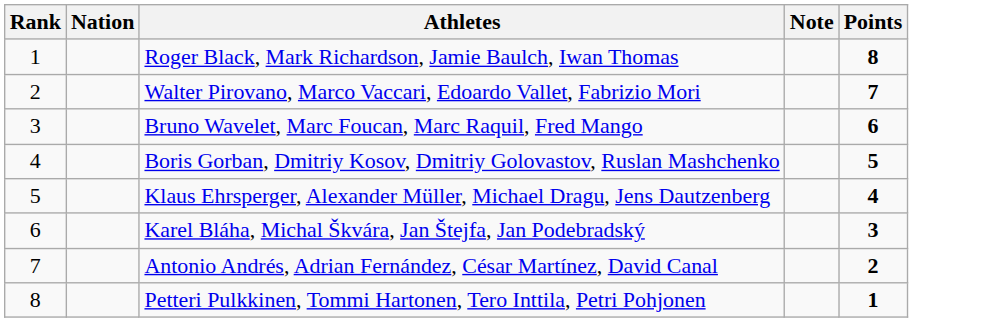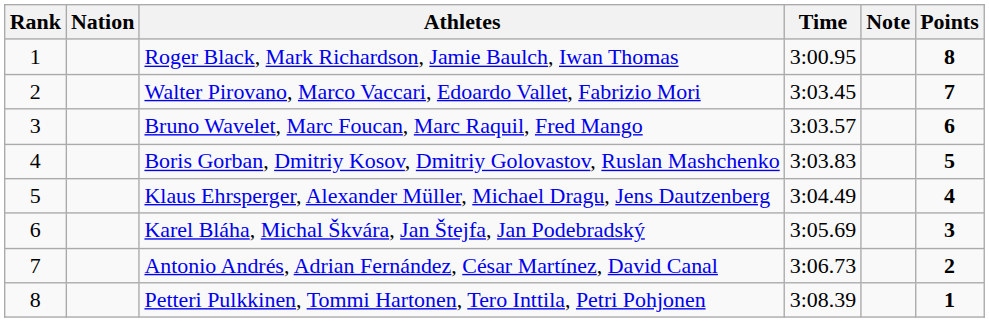 <table class="wikitable sortable" style="text-align:center">
 <tr>
 <th>Rank</th>
 <th>Nation</th>
 <th>Athletes</th>
+<th>Time</th>
 <th>Note</th>
 <th>Points</th>
 </tr>
 <tr>
 <td>1</td>
 <td align=left></td>
 <td align=left><a href='#'>Roger Black</a>, <a href='#'>Mark Richardson</a>, <a href='#'>Jamie Baulch</a>, <a href='#'>Iwan Thomas</a></td>
+<td>3:00.95</td>
 <td></td>
 <td><strong>8</strong></td>
 </tr>
 <tr>
 <td>2</td>
 <td align=left></td>
 <td align=left><a href='#'>Walter Pirovano</a>, <a href='#'>Marco Vaccari</a>, <a href='#'>Edoardo Vallet</a>, <a href='#'>Fabrizio Mori</a></td>
+<td>3:03.45</td>
 <td></td>
 <td><strong>7</strong></td>
 </tr>
 <tr>
 <td>3</td>
 <td align=left></td>
 <td align=left><a href='#'>Bruno Wavelet</a>, <a href='#'>Marc Foucan</a>, <a href='#'>Marc Raquil</a>, <a href='#'>Fred Mango</a></td>
+<td>3:03.57</td>
 <td></td>
 <td><strong>6</strong></td>
 </tr>
 <tr>
 <td>4</td>
 <td align=left></td>
 <td align=left><a href='#'>Boris Gorban</a>, <a href='#'>Dmitriy Kosov</a>, <a href='#'>Dmitriy Golovastov</a>, <a href='#'>Ruslan Mashchenko</a></td>
+<td>3:03.83</td>
 <td></td>
 <td><strong>5</strong></td>
 </tr>
 <tr>
 <td>5</td>
 <td align=left></td>
 <td align=left><a href='#'>Klaus Ehrsperger</a>, <a href='#'>Alexander Müller</a>, <a href='#'>Michael Dragu</a>, <a href='#'>Jens Dautzenberg</a></td>
+<td>3:04.49</td>
 <td></td>
 <td><strong>4</strong></td>
 </tr>
 <tr>
 <td>6</td>
 <td align=left></td>
 <td align=left><a href='#'>Karel Bláha</a>, <a href='#'>Michal Škvára</a>, <a href='#'>Jan Štejfa</a>, <a href='#'>Jan Podebradský</a></td>
+<td>3:05.69</td>
 <td></td>
 <td><strong>3</strong></td>
 </tr>
 <tr>
 <td>7</td>
 <td align=left></td>
 <td align=left><a href='#'>Antonio Andrés</a>, <a href='#'>Adrian Fernández</a>, <a href='#'>César Martínez</a>, <a href='#'>David Canal</a></td>
+<td>3:06.73</td>
 <td></td>
 <td><strong>2</strong></td>
 </tr>
 <tr>
 <td>8</td>
 <td align=left></td>
 <td align=left><a href='#'>Petteri Pulkkinen</a>, <a href='#'>Tommi Hartonen</a>, <a href='#'>Tero Inttila</a>, <a href='#'>Petri Pohjonen</a></td>
+<td>3:08.39</td>
 <td></td>
 <td><strong>1</strong></td>
 </tr>
 </table>
